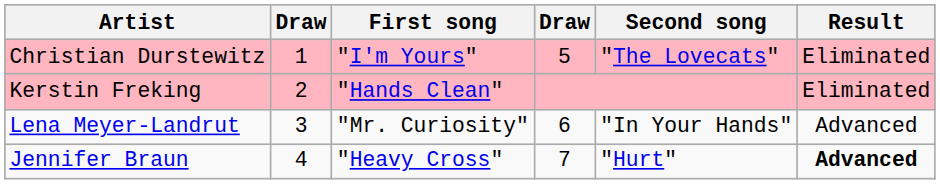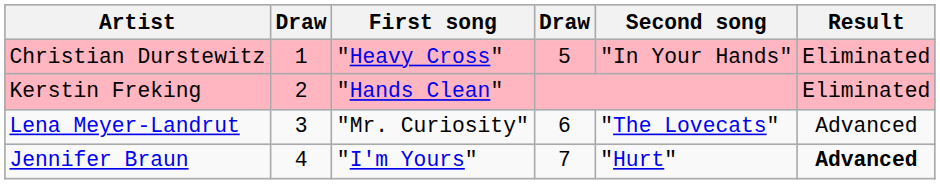 <table class="wikitable plainrowheaders" style="margin: 1em auto 1em auto; text-align:center;">
 <tr>
 <th>Artist</th>
 <th>Draw</th>
 <th>First song </th>
 <th>Draw</th>
 <th>Second song </th>
 <th>Result</th>
 </tr>
 <tr style="background:lightpink;">
 <td align="left">Christian Durstewitz</td>
 <td>1</td>
-<td align="left">"<a href='#'>I'm Yours</a>" </td>
+<td align="left">"<a href='#'>Heavy Cross</a>" </td>
 <td>5</td>
-<td align="left">"<a href='#'>The Lovecats</a>" </td>
+<td align="left">"In Your Hands" </td>
 <td>Eliminated</td>
 </tr>
 <tr style="background:lightpink;">
 <td align="left">Kerstin Freking</td>
 <td>2</td>
 <td align="left">"<a href='#'>Hands Clean</a>" </td>
 <td colspan="2"></td>
 <td>Eliminated</td>
 </tr>
 <tr>
 <td align="left"><a href='#'>Lena Meyer-Landrut</a></td>
 <td>3</td>
 <td align="left">"Mr. Curiosity" </td>
 <td>6</td>
-<td align="left">"In Your Hands" </td>
+<td align="left">"<a href='#'>The Lovecats</a>" </td>
 <td>Advanced</td>
 </tr>
 <tr>
 <td align="left"><a href='#'>Jennifer Braun</a></td>
 <td>4</td>
-<td align="left">"<a href='#'>Heavy Cross</a>" </td>
+<td align="left">"<a href='#'>I'm Yours</a>" </td>
 <td>7</td>
 <td align="left">"<a href='#'>Hurt</a>" </td>
 <td><strong>Advanced</strong></td>
 </tr>
 </table>
